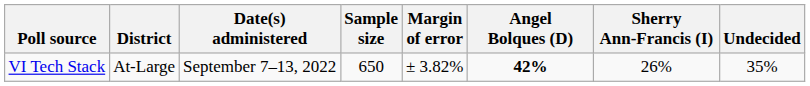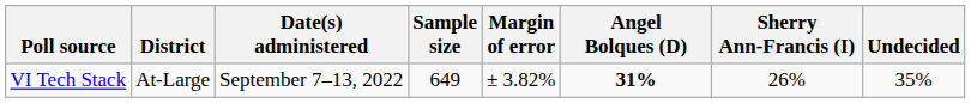 <table class="wikitable" style="font-size:90%">
 <tr valign=bottom>
 <th>Poll source</th>
 <th>District</th>
 <th>Date(s)<br>administered</th>
 <th>Sample<br>size</th>
 <th>Margin<br>of error</th>
 <th style="width:100px;">Angel<br>Bolques (D)</th>
 <th style="width:100px;">Sherry <br>Ann-Francis (I)</th>
 <th>Undecided</th>
 </tr>
 <tr>
 <td><a href='#'>VI Tech Stack</a></td>
 <td align=center>At-Large</td>
 <td align=center>September 7–13, 2022</td>
-<td align=center>650</td>
+<td align=center>649</td>
 <td align=center>± 3.82%</td>
-<td align=center><strong>42%</strong></td>
+<td align=center><strong>31%</strong></td>
 <td align=center>26%</td>
 <td align=center>35%</td>
 </tr>
 </table>
